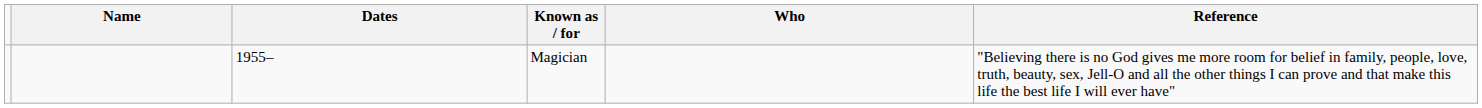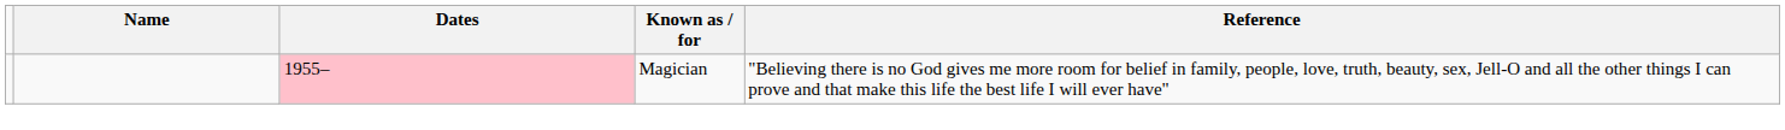 <table class="wikitable sortable">
 <tr style="vertical-align:top; text-align:left;">
 <td></td>
 <th style="width:15%;">Name</th>
 <th class="unsortable"! style="width:20%;">Dates</th>
 <th>Known as / for</th>
-<th style="width:25%;">Who</th>
 <th class="unsortable">Reference</th>
 </tr>
 <tr valign="top">
 <td></td>
 <td></td>
-<td>1955–</td>
+<td style="background: pink;">1955–</td>
 <td>Magician</td>
-<td></td>
 <td>"Believing there is no God gives me more room for belief in family, people, love, truth, beauty, sex, Jell-O and all the other things I can prove and that make this life the best life I will ever have"</td>
 </tr>
 </table>
